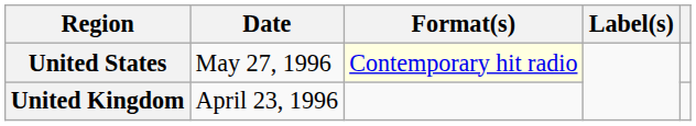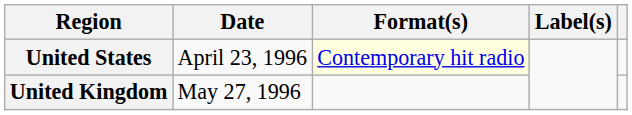 <table class="wikitable plainrowheaders">
 <tr>
 <th scope="col">Region</th>
 <th scope="col">Date</th>
 <th scope="col">Format(s)</th>
 <th scope="col">Label(s)</th>
 <th scope="col"></th>
 </tr>
 <tr>
 <th scope="row">United States</th>
-<td>May 27, 1996</td>
+<td>April 23, 1996</td>
 <td style="background: lightyellow;"><a href='#'>Contemporary hit radio</a></td>
 <td rowspan="2"></td>
 <td></td>
 </tr>
 <tr>
 <th scope="row">United Kingdom</th>
-<td>April 23, 1996</td>
+<td>May 27, 1996</td>
 <td></td>
 <td></td>
 </tr>
 </table>
